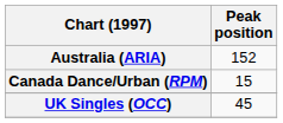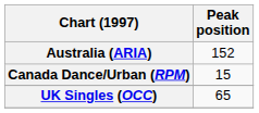 <table class="wikitable sortable plainrowheaders" style="text-align:center">
 <tr>
 <th>Chart (1997)</th>
 <th>Peak<br>position</th>
 </tr>
 <tr>
 <th scope="row">Australia (<a href='#'>ARIA</a>) </th>
 <td>152</td>
 </tr>
 <tr>
 <th scope="row">Canada Dance/Urban (<em><a href='#'>RPM</a></em>)</th>
 <td>15</td>
 </tr>
 <tr>
 </tr>
 <tr>
 <th scope="row"><a href='#'>UK Singles</a> (<em><a href='#'>OCC</a></em>)</th>
-<td>45</td>
+<td>65</td>
 </tr>
 <tr>
 </tr>
 </table>
